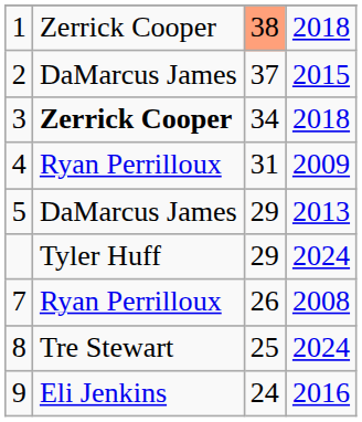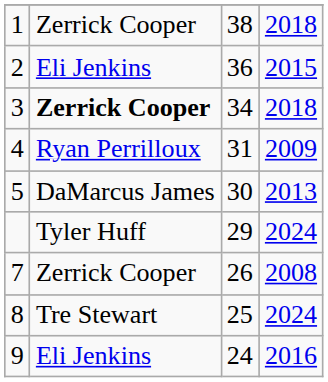 <table class="wikitable">
 <tr>
 </tr>
 <tr>
 <td>1</td>
 <td>Zerrick Cooper</td>
-<td style="background: lightsalmon;"><abbr>38</abbr></td>
+<td><abbr>38</abbr></td>
 <td><a href='#'>2018</a></td>
 </tr>
 <tr>
 <td>2</td>
-<td>DaMarcus James</td>
-<td><abbr>37</abbr></td>
+<td><a href='#'>Eli Jenkins</a></td>
+<td><abbr>36</abbr></td>
 <td><a href='#'>2015</a></td>
 </tr>
 <tr>
 <td>3</td>
 <td><strong>Zerrick Cooper</strong></td>
 <td><abbr>34</abbr></td>
 <td><a href='#'>2018</a></td>
 </tr>
 <tr>
 <td>4</td>
 <td><a href='#'>Ryan Perrilloux</a></td>
 <td><abbr>31</abbr></td>
 <td><a href='#'>2009</a></td>
 </tr>
 <tr>
 <td>5</td>
 <td>DaMarcus James</td>
-<td><abbr>29</abbr></td>
+<td><abbr>30</abbr></td>
 <td><a href='#'>2013</a></td>
 </tr>
 <tr>
 <td></td>
 <td>Tyler Huff</td>
 <td><abbr>29</abbr></td>
 <td><a href='#'>2024</a></td>
 </tr>
 <tr>
 <td>7</td>
-<td><a href='#'>Ryan Perrilloux</a></td>
+<td>Zerrick Cooper</td>
 <td><abbr>26</abbr></td>
 <td><a href='#'>2008</a></td>
 </tr>
 <tr>
 <td>8</td>
 <td>Tre Stewart</td>
 <td><abbr>25</abbr></td>
 <td><a href='#'>2024</a></td>
 </tr>
 <tr>
 <td>9</td>
 <td><a href='#'>Eli Jenkins</a></td>
 <td><abbr>24</abbr></td>
 <td><a href='#'>2016</a></td>
 </tr>
 </table>
